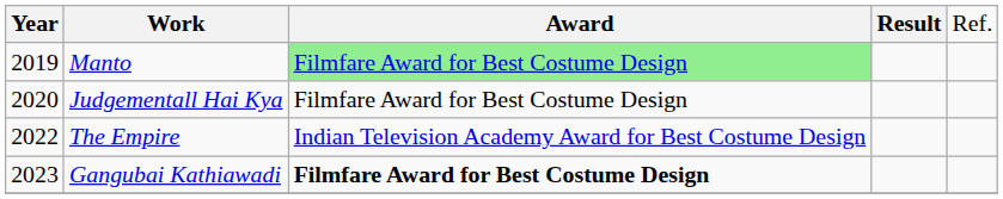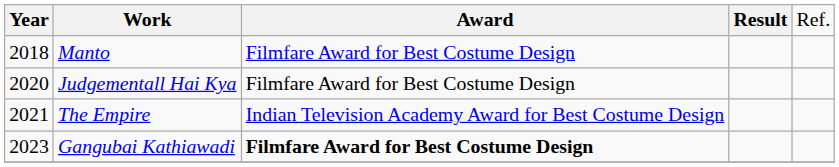 <table class="wikitable sortable">
 <tr>
 <th>Year</th>
 <th>Work</th>
 <th>Award</th>
 <th>Result</th>
 <td>Ref.</td>
 </tr>
 <tr>
-<td>2019</td>
+<td>2018</td>
 <td><em><a href='#'>Manto</a></em></td>
-<td style="background: lightgreen;"><a href='#'>Filmfare Award for Best Costume Design</a></td>
+<td><a href='#'>Filmfare Award for Best Costume Design</a></td>
 <td></td>
 <td></td>
 </tr>
 <tr>
 <td>2020</td>
 <td><em><a href='#'>Judgementall Hai Kya</a></em></td>
 <td>Filmfare Award for Best Costume Design</td>
 <td></td>
 <td></td>
 </tr>
 <tr>
-<td>2022</td>
+<td>2021</td>
 <td><em><a href='#'>The Empire</a></em></td>
 <td><a href='#'>Indian Television Academy Award for Best Costume Design</a></td>
 <td></td>
 <td></td>
 </tr>
 <tr>
 <td>2023</td>
 <td><em><a href='#'>Gangubai Kathiawadi</a></em></td>
 <td><strong>Filmfare Award for Best Costume Design</strong></td>
 <td></td>
 <td></td>
 </tr>
 <tr>
 </tr>
 </table>
